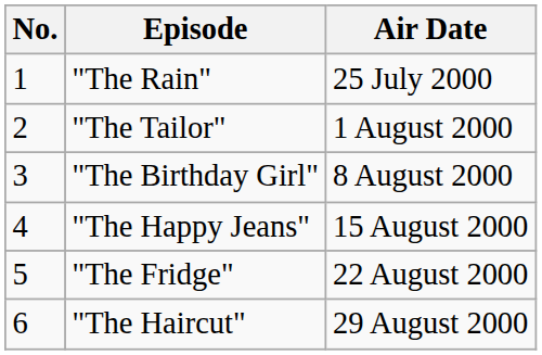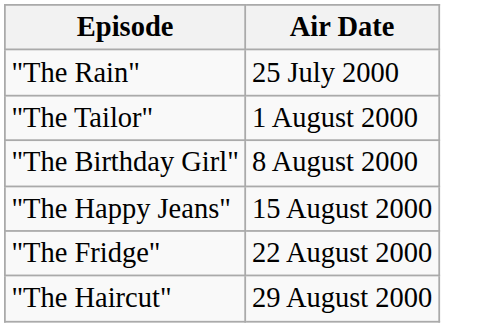 <table class="wikitable">
 <tr>
-<th>No.</th>
 <th>Episode</th>
 <th>Air Date</th>
 </tr>
 <tr>
-<td>1</td>
 <td>"The Rain"</td>
 <td>25 July 2000</td>
 </tr>
 <tr>
-<td>2</td>
 <td>"The Tailor"</td>
 <td>1 August 2000</td>
 </tr>
 <tr>
-<td>3</td>
 <td>"The Birthday Girl"</td>
 <td>8 August 2000</td>
 </tr>
 <tr>
-<td>4</td>
 <td>"The Happy Jeans"</td>
 <td>15 August 2000</td>
 </tr>
 <tr>
-<td>5</td>
 <td>"The Fridge"</td>
 <td>22 August 2000</td>
 </tr>
 <tr>
-<td>6</td>
 <td>"The Haircut"</td>
 <td>29 August 2000</td>
 </tr>
 </table>
